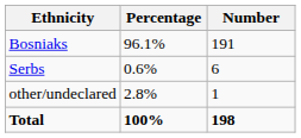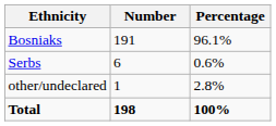 <table class="wikitable">
 <tr>
 <th width="100px">Ethnicity</th>
+<th width="80px">Number</th>
 <th width="80px">Percentage</th>
-<th width="80px">Number</th>
 </tr>
 <tr>
 <td><a href='#'>Bosniaks</a></td>
+<td>191</td>
 <td>96.1%</td>
-<td>191</td>
 </tr>
 <tr>
 <td><a href='#'>Serbs</a></td>
+<td>6</td>
 <td>0.6%</td>
-<td>6</td>
 </tr>
 <tr>
 <td>other/undeclared</td>
+<td>1</td>
 <td>2.8%</td>
-<td>1</td>
 </tr>
 <tr>
 <td><strong>Total</strong></td>
+<td><strong>198</strong></td>
 <td><strong>100%</strong></td>
-<td><strong>198</strong></td>
 </tr>
 </table>
